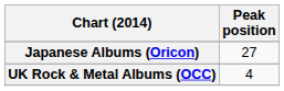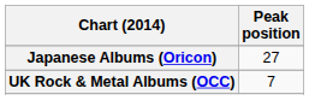 <table class="wikitable sortable plainrowheaders">
 <tr>
 <th>Chart (2014)</th>
 <th>Peak<br>position</th>
 </tr>
 <tr>
 </tr>
 <tr>
 </tr>
 <tr>
 </tr>
 <tr>
 </tr>
 <tr>
 </tr>
 <tr>
 </tr>
 <tr>
 </tr>
 <tr>
 </tr>
 <tr>
 </tr>
 <tr>
 </tr>
 <tr>
 <th scope="row">Japanese Albums (<a href='#'>Oricon</a>)</th>
 <td align=center>27</td>
 </tr>
 <tr>
 </tr>
 <tr>
 </tr>
 <tr>
 </tr>
 <tr>
 </tr>
 <tr>
 </tr>
 <tr>
 </tr>
 <tr>
 <th scope="row">UK Rock & Metal Albums (<a href='#'>OCC</a>)</th>
-<td align=center>4</td>
+<td align=center>7</td>
 </tr>
 <tr>
 </tr>
 <tr>
 </tr>
 <tr>
 </tr>
 <tr>
 </tr>
 </table>
